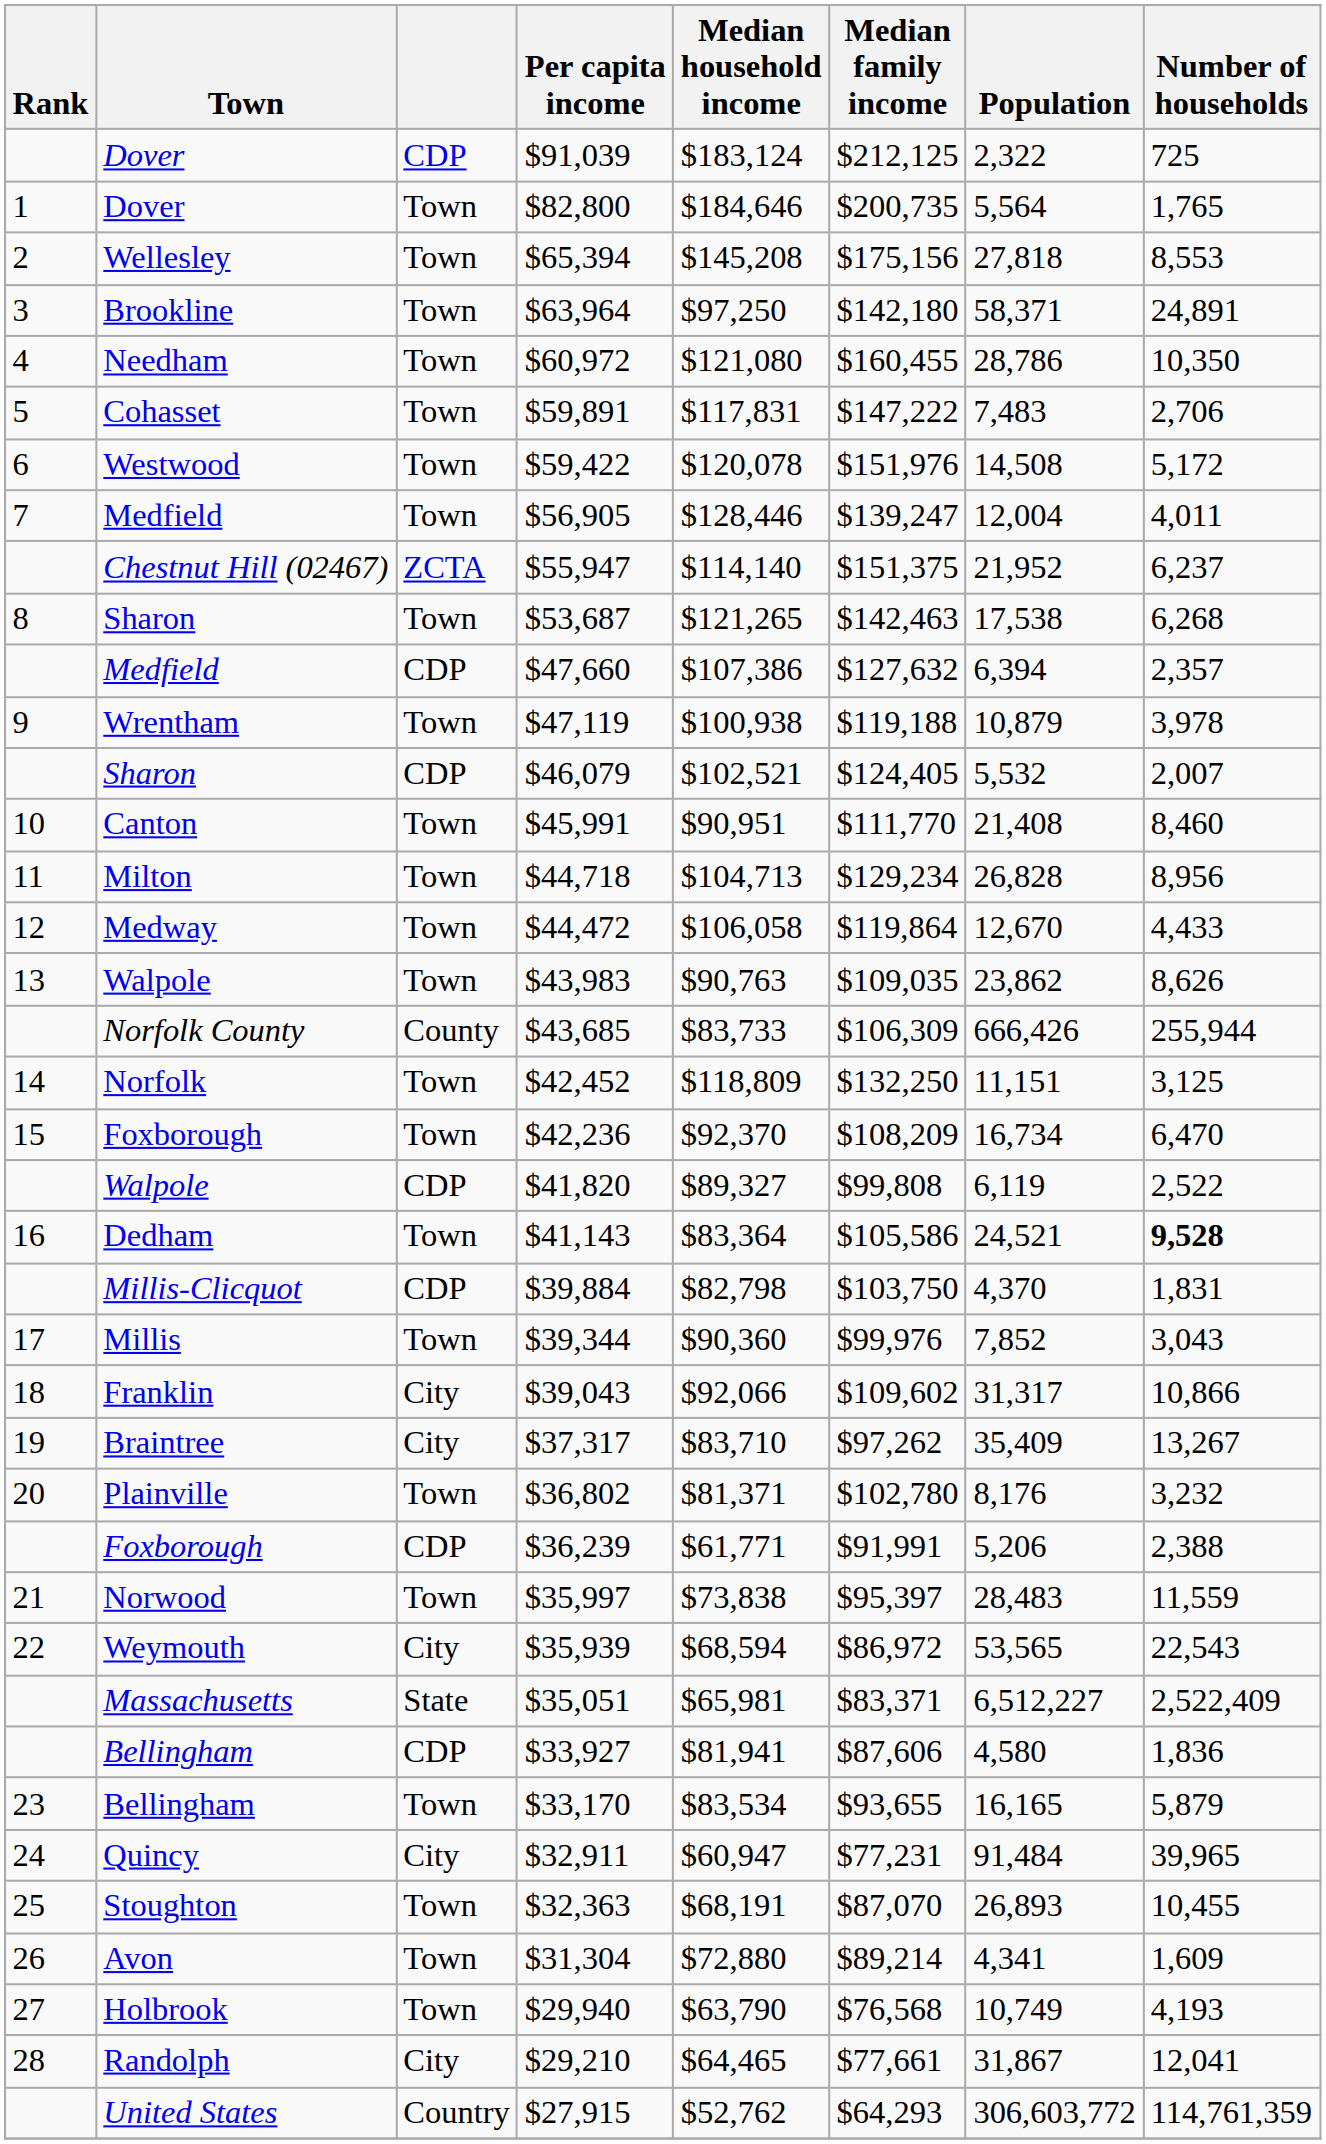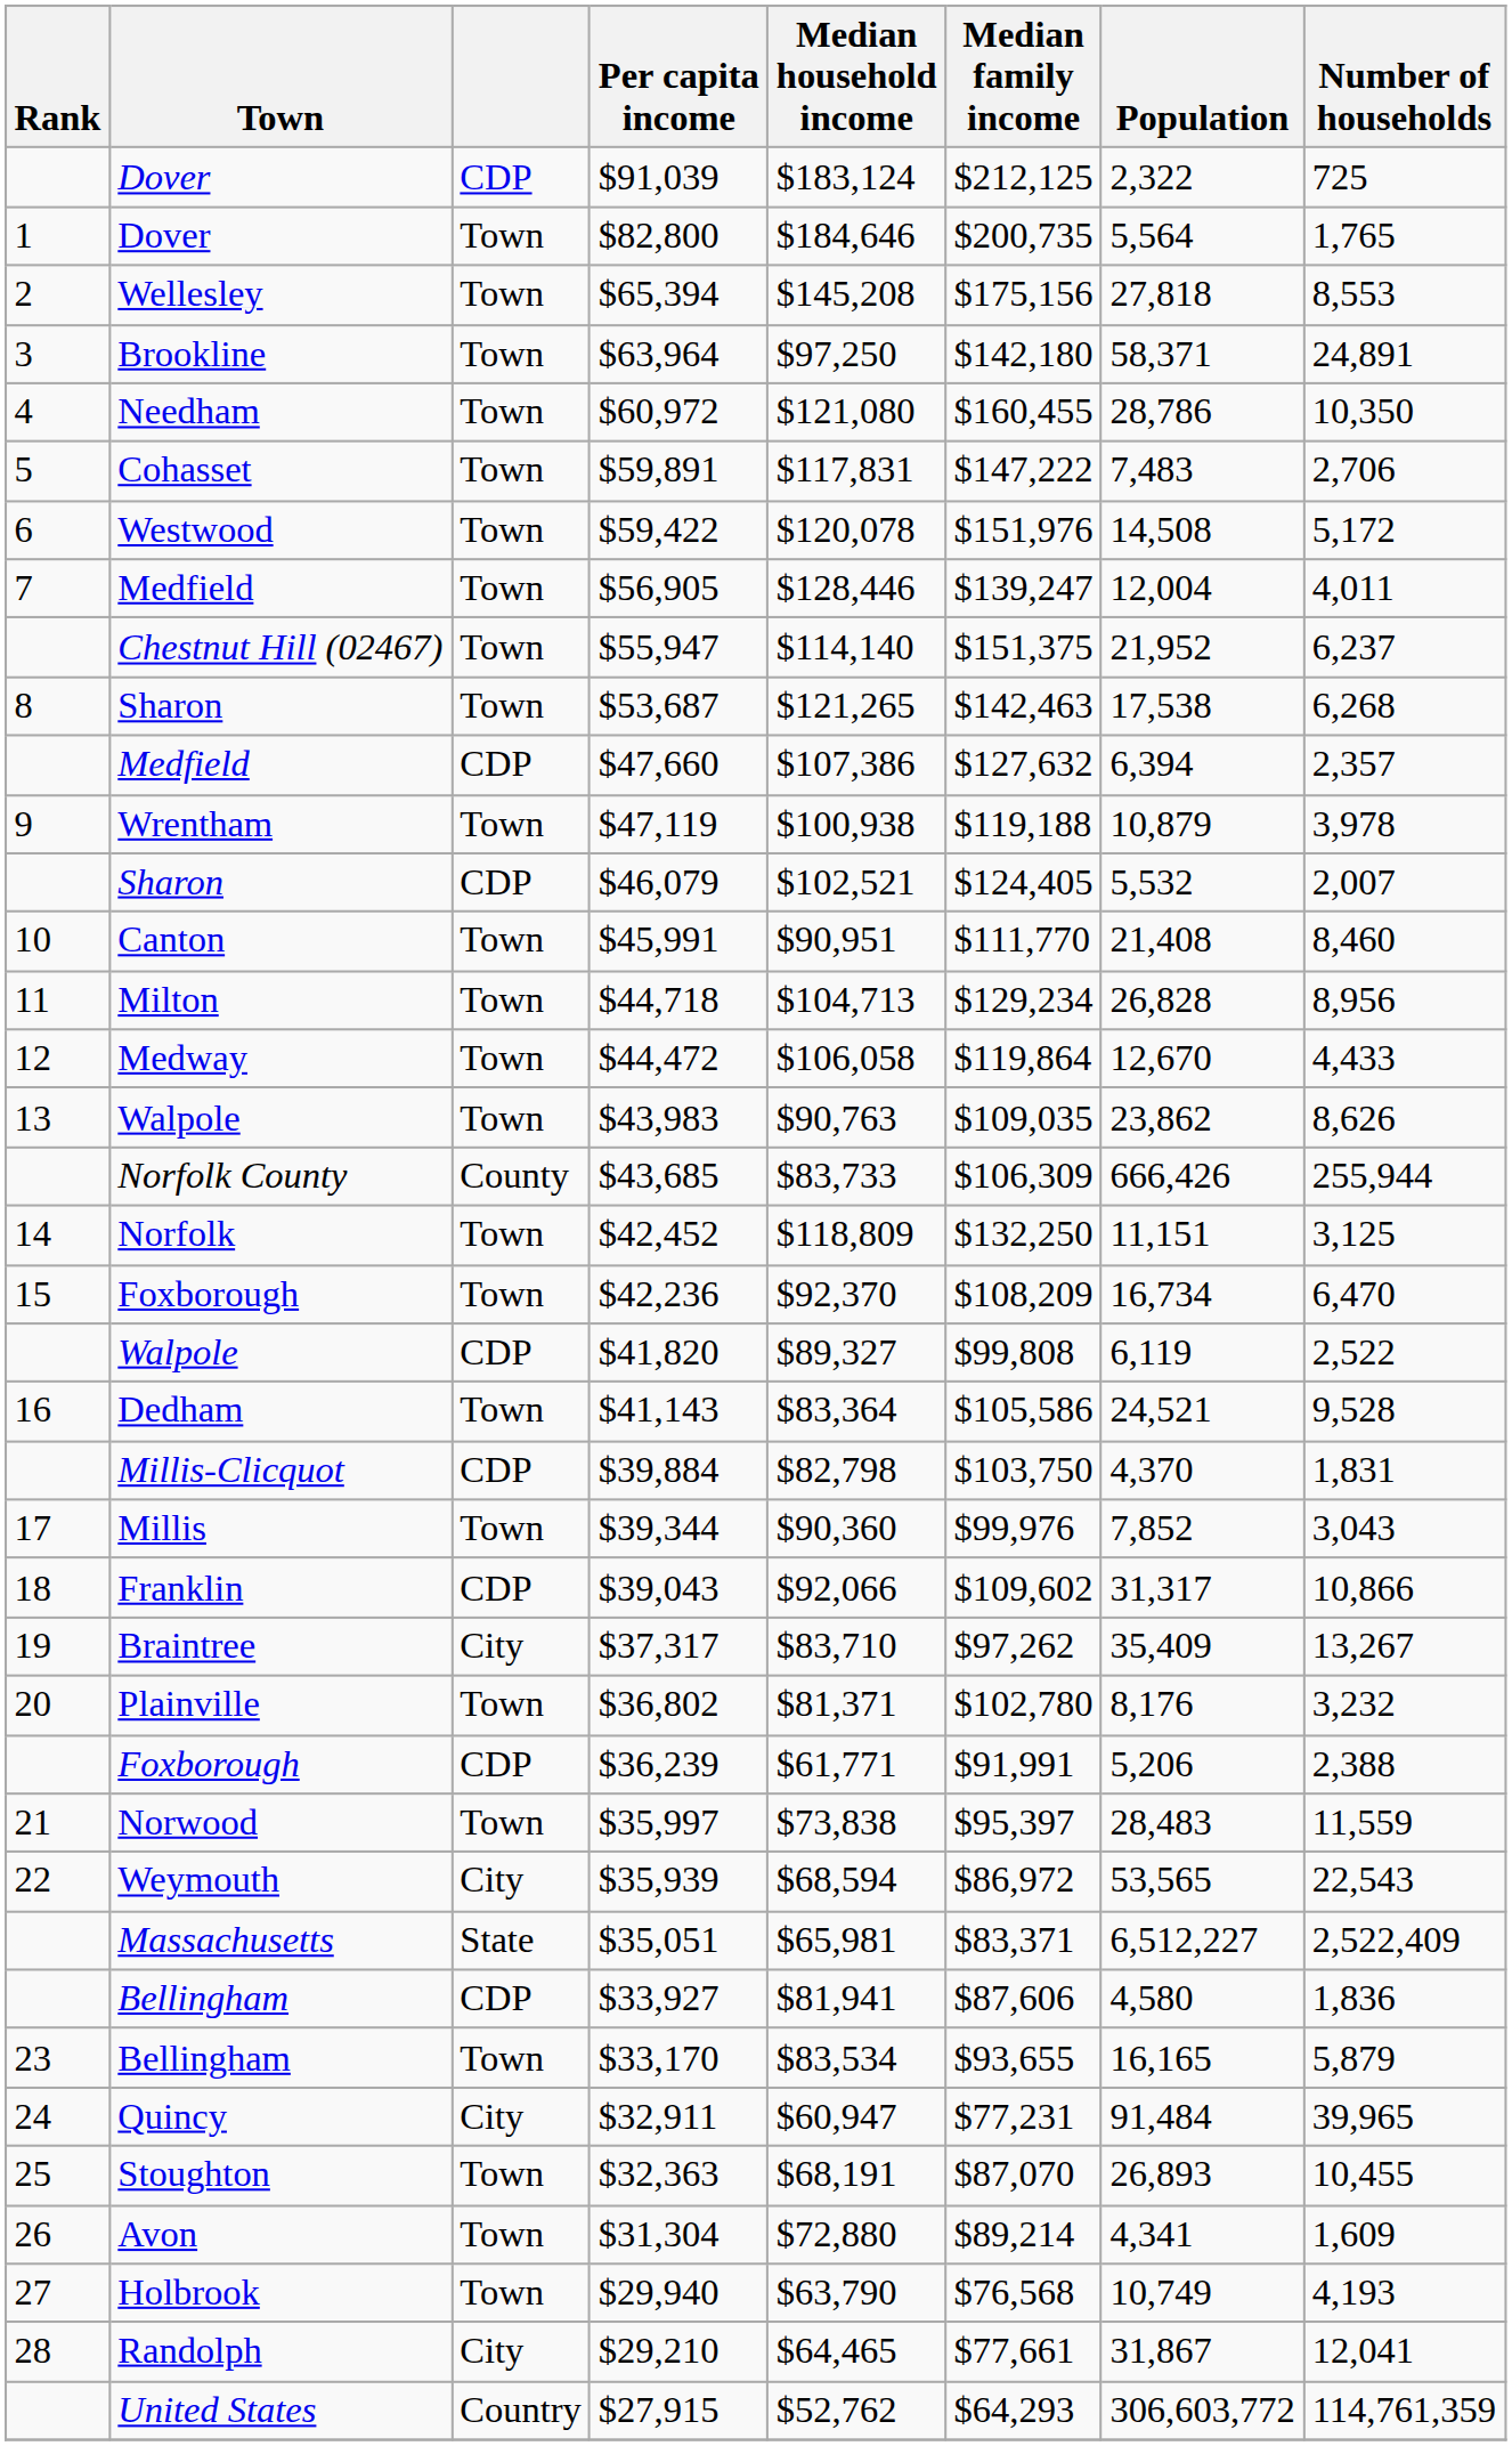 <table class="wikitable sortable">
 <tr valign=bottom>
 <th>Rank</th>
 <th>Town</th>
 <th></th>
 <th>Per capita<br>income</th>
 <th>Median<br>household<br>income</th>
 <th>Median<br>family<br>income</th>
 <th>Population</th>
 <th>Number of<br>households</th>
 </tr>
 <tr>
 <td></td>
 <td><em><a href='#'>Dover</a></em></td>
 <td><a href='#'>CDP</a></td>
 <td>$91,039</td>
 <td>$183,124</td>
 <td>$212,125</td>
 <td>2,322</td>
 <td>725</td>
 </tr>
 <tr>
 <td>1</td>
 <td><a href='#'>Dover</a></td>
 <td>Town</td>
 <td>$82,800</td>
 <td>$184,646</td>
 <td>$200,735</td>
 <td>5,564</td>
 <td>1,765</td>
 </tr>
 <tr>
 <td>2</td>
 <td><a href='#'>Wellesley</a></td>
 <td>Town</td>
 <td>$65,394</td>
 <td>$145,208</td>
 <td>$175,156</td>
 <td>27,818</td>
 <td>8,553</td>
 </tr>
 <tr>
 <td>3</td>
 <td><a href='#'>Brookline</a></td>
 <td>Town</td>
 <td>$63,964</td>
 <td>$97,250</td>
 <td>$142,180</td>
 <td>58,371</td>
 <td>24,891</td>
 </tr>
 <tr>
 <td>4</td>
 <td><a href='#'>Needham</a></td>
 <td>Town</td>
 <td>$60,972</td>
 <td>$121,080</td>
 <td>$160,455</td>
 <td>28,786</td>
 <td>10,350</td>
 </tr>
 <tr>
 <td>5</td>
 <td><a href='#'>Cohasset</a></td>
 <td>Town</td>
 <td>$59,891</td>
 <td>$117,831</td>
 <td>$147,222</td>
 <td>7,483</td>
 <td>2,706</td>
 </tr>
 <tr>
 <td>6</td>
 <td><a href='#'>Westwood</a></td>
 <td>Town</td>
 <td>$59,422</td>
 <td>$120,078</td>
 <td>$151,976</td>
 <td>14,508</td>
 <td>5,172</td>
 </tr>
 <tr>
 <td>7</td>
 <td><a href='#'>Medfield</a></td>
 <td>Town</td>
 <td>$56,905</td>
 <td>$128,446</td>
 <td>$139,247</td>
 <td>12,004</td>
 <td>4,011</td>
 </tr>
 <tr>
 <td></td>
 <td><em><a href='#'>Chestnut Hill</a> (02467)</em></td>
-<td><a href='#'>ZCTA</a></td>
+<td>Town</td>
 <td>$55,947</td>
 <td>$114,140</td>
 <td>$151,375</td>
 <td>21,952</td>
 <td>6,237</td>
 </tr>
 <tr>
 <td>8</td>
 <td><a href='#'>Sharon</a></td>
 <td>Town</td>
 <td>$53,687</td>
 <td>$121,265</td>
 <td>$142,463</td>
 <td>17,538</td>
 <td>6,268</td>
 </tr>
 <tr>
 <td></td>
 <td><em><a href='#'>Medfield</a></em></td>
 <td>CDP</td>
 <td>$47,660</td>
 <td>$107,386</td>
 <td>$127,632</td>
 <td>6,394</td>
 <td>2,357</td>
 </tr>
 <tr>
 <td>9</td>
 <td><a href='#'>Wrentham</a></td>
 <td>Town</td>
 <td>$47,119</td>
 <td>$100,938</td>
 <td>$119,188</td>
 <td>10,879</td>
 <td>3,978</td>
 </tr>
 <tr>
 <td></td>
 <td><em><a href='#'>Sharon</a></em></td>
 <td>CDP</td>
 <td>$46,079</td>
 <td>$102,521</td>
 <td>$124,405</td>
 <td>5,532</td>
 <td>2,007</td>
 </tr>
 <tr>
 <td>10</td>
 <td><a href='#'>Canton</a></td>
 <td>Town</td>
 <td>$45,991</td>
 <td>$90,951</td>
 <td>$111,770</td>
 <td>21,408</td>
 <td>8,460</td>
 </tr>
 <tr>
 <td>11</td>
 <td><a href='#'>Milton</a></td>
 <td>Town</td>
 <td>$44,718</td>
 <td>$104,713</td>
 <td>$129,234</td>
 <td>26,828</td>
 <td>8,956</td>
 </tr>
 <tr>
 <td>12</td>
 <td><a href='#'>Medway</a></td>
 <td>Town</td>
 <td>$44,472</td>
 <td>$106,058</td>
 <td>$119,864</td>
 <td>12,670</td>
 <td>4,433</td>
 </tr>
 <tr>
 <td>13</td>
 <td><a href='#'>Walpole</a></td>
 <td>Town</td>
 <td>$43,983</td>
 <td>$90,763</td>
 <td>$109,035</td>
 <td>23,862</td>
 <td>8,626</td>
 </tr>
 <tr>
 <td></td>
 <td><em>Norfolk County</em></td>
 <td>County</td>
 <td>$43,685</td>
 <td>$83,733</td>
 <td>$106,309</td>
 <td>666,426</td>
 <td>255,944</td>
 </tr>
 <tr>
 <td>14</td>
 <td><a href='#'>Norfolk</a></td>
 <td>Town</td>
 <td>$42,452</td>
 <td>$118,809</td>
 <td>$132,250</td>
 <td>11,151</td>
 <td>3,125</td>
 </tr>
 <tr>
 <td>15</td>
 <td><a href='#'>Foxborough</a></td>
 <td>Town</td>
 <td>$42,236</td>
 <td>$92,370</td>
 <td>$108,209</td>
 <td>16,734</td>
 <td>6,470</td>
 </tr>
 <tr>
 <td></td>
 <td><em><a href='#'>Walpole</a></em></td>
 <td>CDP</td>
 <td>$41,820</td>
 <td>$89,327</td>
 <td>$99,808</td>
 <td>6,119</td>
 <td>2,522</td>
 </tr>
 <tr>
 <td>16</td>
 <td><a href='#'>Dedham</a></td>
 <td>Town</td>
 <td>$41,143</td>
 <td>$83,364</td>
 <td>$105,586</td>
 <td>24,521</td>
-<td><strong>9,528</strong></td>
+<td>9,528</td>
 </tr>
 <tr>
 <td></td>
 <td><em><a href='#'>Millis-Clicquot</a></em></td>
 <td>CDP</td>
 <td>$39,884</td>
 <td>$82,798</td>
 <td>$103,750</td>
 <td>4,370</td>
 <td>1,831</td>
 </tr>
 <tr>
 <td>17</td>
 <td><a href='#'>Millis</a></td>
 <td>Town</td>
 <td>$39,344</td>
 <td>$90,360</td>
 <td>$99,976</td>
 <td>7,852</td>
 <td>3,043</td>
 </tr>
 <tr>
 <td>18</td>
 <td><a href='#'>Franklin</a></td>
-<td>City</td>
+<td>CDP</td>
 <td>$39,043</td>
 <td>$92,066</td>
 <td>$109,602</td>
 <td>31,317</td>
 <td>10,866</td>
 </tr>
 <tr>
 <td>19</td>
 <td><a href='#'>Braintree</a></td>
 <td>City</td>
 <td>$37,317</td>
 <td>$83,710</td>
 <td>$97,262</td>
 <td>35,409</td>
 <td>13,267</td>
 </tr>
 <tr>
 <td>20</td>
 <td><a href='#'>Plainville</a></td>
 <td>Town</td>
 <td>$36,802</td>
 <td>$81,371</td>
 <td>$102,780</td>
 <td>8,176</td>
 <td>3,232</td>
 </tr>
 <tr>
 <td></td>
 <td><em><a href='#'>Foxborough</a></em></td>
 <td>CDP</td>
 <td>$36,239</td>
 <td>$61,771</td>
 <td>$91,991</td>
 <td>5,206</td>
 <td>2,388</td>
 </tr>
 <tr>
 <td>21</td>
 <td><a href='#'>Norwood</a></td>
 <td>Town</td>
 <td>$35,997</td>
 <td>$73,838</td>
 <td>$95,397</td>
 <td>28,483</td>
 <td>11,559</td>
 </tr>
 <tr>
 <td>22</td>
 <td><a href='#'>Weymouth</a></td>
 <td>City</td>
 <td>$35,939</td>
 <td>$68,594</td>
 <td>$86,972</td>
 <td>53,565</td>
 <td>22,543</td>
 </tr>
 <tr>
 <td></td>
 <td><em><a href='#'>Massachusetts</a></em></td>
 <td>State</td>
 <td>$35,051</td>
 <td>$65,981</td>
 <td>$83,371</td>
 <td>6,512,227</td>
 <td>2,522,409</td>
 </tr>
 <tr>
 <td></td>
 <td><em><a href='#'>Bellingham</a></em></td>
 <td>CDP</td>
 <td>$33,927</td>
 <td>$81,941</td>
 <td>$87,606</td>
 <td>4,580</td>
 <td>1,836</td>
 </tr>
 <tr>
 <td>23</td>
 <td><a href='#'>Bellingham</a></td>
 <td>Town</td>
 <td>$33,170</td>
 <td>$83,534</td>
 <td>$93,655</td>
 <td>16,165</td>
 <td>5,879</td>
 </tr>
 <tr>
 <td>24</td>
 <td><a href='#'>Quincy</a></td>
 <td>City</td>
 <td>$32,911</td>
 <td>$60,947</td>
 <td>$77,231</td>
 <td>91,484</td>
 <td>39,965</td>
 </tr>
 <tr>
 <td>25</td>
 <td><a href='#'>Stoughton</a></td>
 <td>Town</td>
 <td>$32,363</td>
 <td>$68,191</td>
 <td>$87,070</td>
 <td>26,893</td>
 <td>10,455</td>
 </tr>
 <tr>
 <td>26</td>
 <td><a href='#'>Avon</a></td>
 <td>Town</td>
 <td>$31,304</td>
 <td>$72,880</td>
 <td>$89,214</td>
 <td>4,341</td>
 <td>1,609</td>
 </tr>
 <tr>
 <td>27</td>
 <td><a href='#'>Holbrook</a></td>
 <td>Town</td>
 <td>$29,940</td>
 <td>$63,790</td>
 <td>$76,568</td>
 <td>10,749</td>
 <td>4,193</td>
 </tr>
 <tr>
 <td>28</td>
 <td><a href='#'>Randolph</a></td>
 <td>City</td>
 <td>$29,210</td>
 <td>$64,465</td>
 <td>$77,661</td>
 <td>31,867</td>
 <td>12,041</td>
 </tr>
 <tr>
 <td></td>
 <td><em><a href='#'>United States</a></em></td>
 <td>Country</td>
 <td>$27,915</td>
 <td>$52,762</td>
 <td>$64,293</td>
 <td>306,603,772</td>
 <td>114,761,359</td>
 </tr>
 <tr>
 </tr>
 </table>
